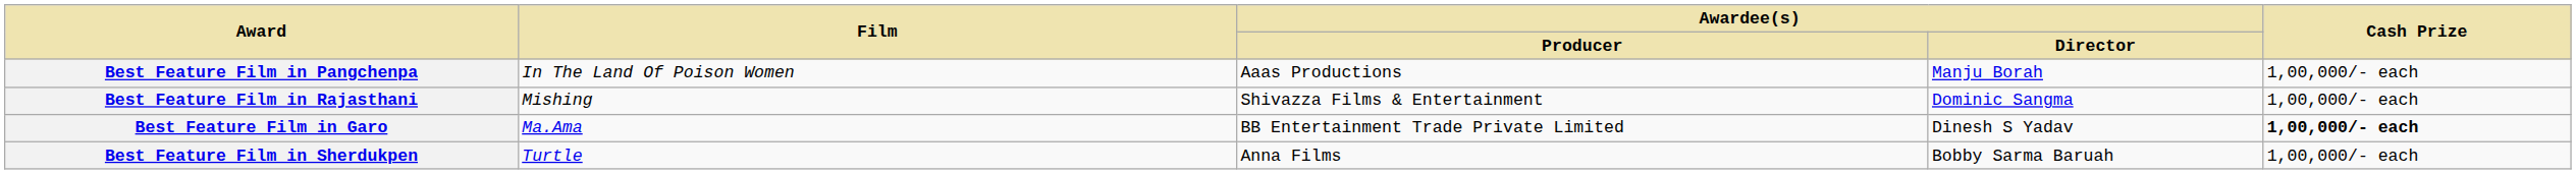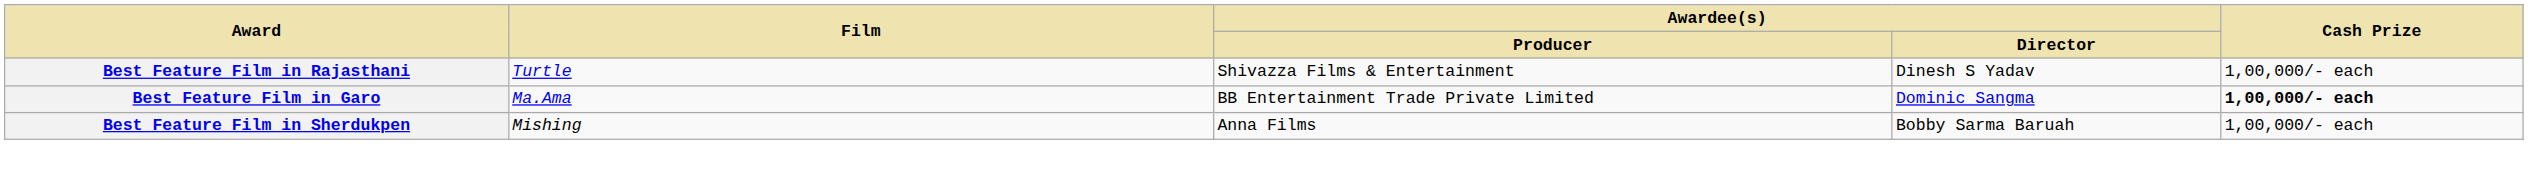 <table class="wikitable plainrowheaders" style="width:100%">
 <tr>
 <th scope="col" rowspan="2" style="background-color:#EFE4B0;width:20%;">Award</th>
 <th scope="col" rowspan="2" style="background-color:#EFE4B0;width:28%;">Film</th>
 <th scope="col" colspan="2" style="background-color:#EFE4B0;width:40%;">Awardee(s)</th>
 <th scope="col" rowspan="2" style="background-color:#EFE4B0;width:12%;">Cash Prize</th>
 </tr>
 <tr>
 <th scope="col" style="background-color:#EFE4B0;">Producer</th>
 <th scope="col" style="background-color:#EFE4B0;">Director</th>
 </tr>
 <tr>
-<th scope="row"><a href='#'>Best Feature Film in Pangchenpa</a></th>
-<td><em>In The Land Of Poison Women</em></td>
-<td>Aaas Productions</td>
-<td><a href='#'>Manju Borah</a></td>
-<td> 1,00,000/- each</td>
-</tr>
-<tr>
 <th scope="row"><a href='#'>Best Feature Film in Rajasthani</a></th>
-<td><em>Mishing</em></td>
+<td><em><a href='#'>Turtle</a></em></td>
 <td>Shivazza Films & Entertainment</td>
-<td><a href='#'>Dominic Sangma</a></td>
+<td>Dinesh S Yadav</td>
 <td> 1,00,000/- each</td>
 </tr>
 <tr>
 <th scope="row"><a href='#'>Best Feature Film in Garo</a></th>
 <td><em><a href='#'>Ma.Ama</a></em></td>
 <td>BB Entertainment Trade Private Limited</td>
-<td>Dinesh S Yadav</td>
+<td><a href='#'>Dominic Sangma</a></td>
 <td><strong> 1,00,000/- each</strong></td>
 </tr>
 <tr>
 <th scope="row"><a href='#'>Best Feature Film in Sherdukpen</a></th>
-<td><em><a href='#'>Turtle</a></em></td>
+<td><em>Mishing</em></td>
 <td>Anna Films</td>
 <td>Bobby Sarma Baruah</td>
 <td> 1,00,000/- each</td>
 </tr>
 </table>
